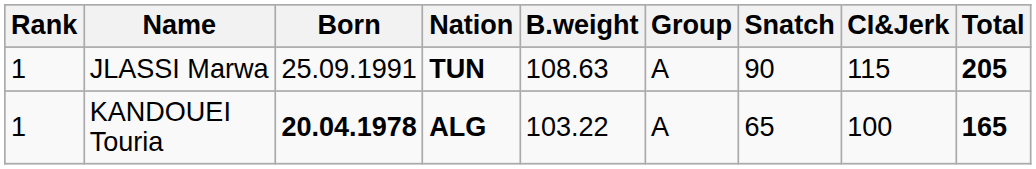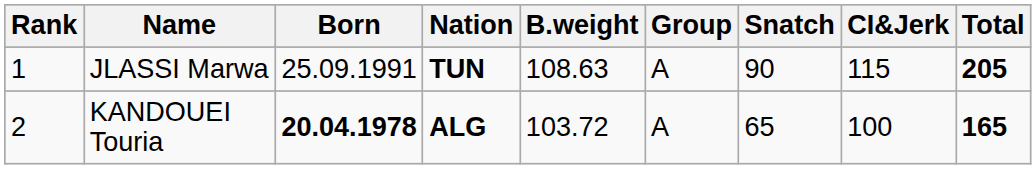 <table class="wikitable">
 <tr>
 <th>Rank</th>
 <th>Name</th>
 <th>Born</th>
 <th>Nation</th>
 <th>B.weight</th>
 <th>Group</th>
 <th>Snatch</th>
 <th>CI&Jerk</th>
 <th>Total</th>
 </tr>
 <tr>
 <td>1</td>
 <td>JLASSI Marwa</td>
 <td>25.09.1991</td>
 <td><strong>TUN</strong></td>
 <td>108.63</td>
 <td>A</td>
 <td>90</td>
 <td>115</td>
 <td><strong>205</strong></td>
 </tr>
 <tr>
-<td>1</td>
+<td>2</td>
 <td>KANDOUEI Touria</td>
 <td><strong>20.04.1978</strong></td>
 <td><strong>ALG</strong></td>
-<td>103.22</td>
+<td>103.72</td>
 <td>A</td>
 <td>65</td>
 <td>100</td>
 <td><strong>165</strong></td>
 </tr>
 </table>
